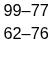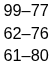 <table style="text-align:center">
 <tr>
 <th width=200></th>
 <th width=100></th>
 <th width=200></th>
 </tr>
 <tr>
 <td align=right><strong></strong></td>
 <td align=center>99–77</td>
 <td align=left></td>
 </tr>
 <tr>
 <td align=right></td>
 <td align=center>62–76</td>
 <td align=left><strong> </strong></td>
 </tr>
+<tr>
+<td align=right></td>
+<td align=center>61–80</td>
+<td align=left><strong> </strong></td>
+</tr>
 </table>
